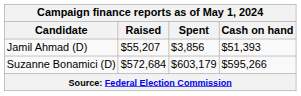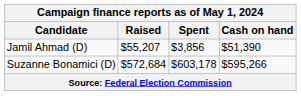 <table class="wikitable sortable">
 <tr>
 <th colspan=4>Campaign finance reports as of May 1, 2024</th>
 </tr>
 <tr style="text-align:center;">
 <th>Candidate</th>
 <th>Raised</th>
 <th>Spent</th>
 <th>Cash on hand</th>
 </tr>
 <tr>
 <td>Jamil Ahmad (D)</td>
 <td>$55,207</td>
 <td>$3,856</td>
-<td>$51,393</td>
+<td>$51,390</td>
 </tr>
 <tr>
 <td>Suzanne Bonamici (D)</td>
 <td>$572,684</td>
-<td>$603,179</td>
+<td>$603,178</td>
 <td>$595,266</td>
 </tr>
 <tr>
 <th colspan="4"><small>Source: <a href='#'>Federal Election Commission</a></small></th>
 </tr>
 </table>
